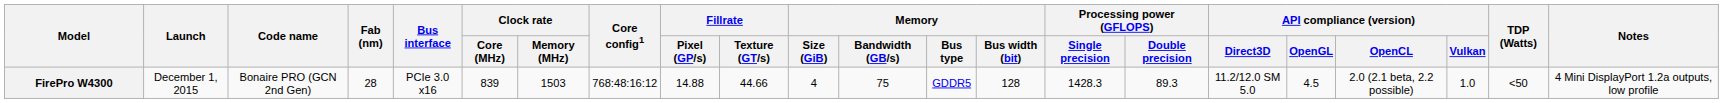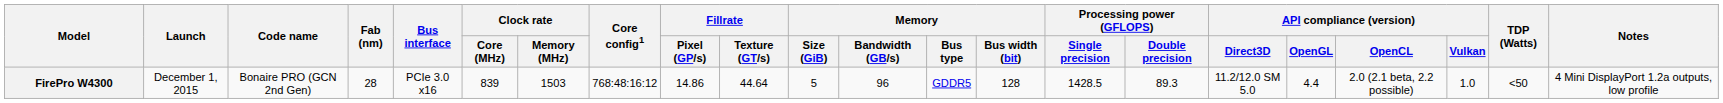 <table class="mw-datatable wikitable sortable sort-under" style="font-size: 80%; text-align:center;">
 <tr>
 <th rowspan="2" style="width:12em">Model</th>
 <th rowspan="2">Launch</th>
 <th rowspan="2">Code name</th>
 <th rowspan="2">Fab (nm)</th>
 <th rowspan="2"><a href='#'>Bus interface</a></th>
 <th colspan="2">Clock rate</th>
 <th rowspan="2">Core config<sup>1</sup></th>
 <th colspan="2"><a href='#'>Fillrate</a></th>
 <th colspan="4">Memory</th>
 <th colspan="2">Processing power<br>(<a href='#'>GFLOPS</a>)</th>
 <th colspan="4"><a href='#'>API</a> compliance (version)</th>
 <th rowspan="2">TDP (Watts)</th>
 <th rowspan="2">Notes</th>
 </tr>
 <tr>
 <th>Core (MHz)</th>
 <th>Memory (MHz)</th>
 <th>Pixel (<a href='#'>GP</a>/s)</th>
 <th>Texture (<a href='#'>GT</a>/s)</th>
 <th>Size (<a href='#'>GiB</a>)</th>
 <th>Bandwidth (<a href='#'>GB</a>/s)</th>
 <th>Bus type</th>
 <th>Bus width (<a href='#'>bit</a>)</th>
 <th><a href='#'>Single precision</a></th>
 <th><a href='#'>Double precision</a></th>
 <th><a href='#'>Direct3D</a></th>
 <th><a href='#'>OpenGL</a></th>
 <th><a href='#'>OpenCL</a></th>
 <th><a href='#'>Vulkan</a></th>
 </tr>
 <tr>
 <th>FirePro W4300</th>
 <td>December 1, 2015</td>
 <td>Bonaire PRO (GCN 2nd Gen)</td>
 <td>28</td>
 <td>PCIe 3.0 x16</td>
 <td>839</td>
 <td>1503</td>
 <td>768:48:16:12</td>
-<td>14.88</td>
-<td>44.66</td>
-<td>4</td>
-<td>75</td>
+<td>14.86</td>
+<td>44.64</td>
+<td>5</td>
+<td>96</td>
 <td><a href='#'>GDDR5</a></td>
 <td>128</td>
-<td>1428.3</td>
+<td>1428.5</td>
 <td>89.3</td>
 <td>11.2/12.0 SM 5.0</td>
-<td>4.5</td>
+<td>4.4</td>
 <td>2.0 (2.1 beta, 2.2 possible)</td>
 <td>1.0</td>
 <td><50</td>
 <td>4 Mini DisplayPort 1.2a outputs, low profile</td>
 </tr>
 </table>
